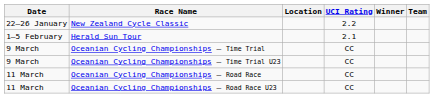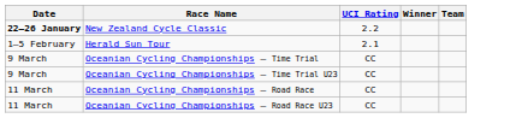 <table class="wikitable sortable">
 <tr>
 <th>Date</th>
 <th>Race Name</th>
-<th>Location</th>
 <th><a href='#'>UCI Rating</a></th>
 <th>Winner</th>
 <th>Team</th>
 </tr>
 <tr>
-<td>22–26 January</td>
+<td><strong>22–26 January</strong></td>
 <td><a href='#'>New Zealand Cycle Classic</a></td>
-<td></td>
 <td align=center>2.2</td>
 <td></td>
 <td></td>
 </tr>
 <tr>
 <td>1–5 February</td>
 <td><a href='#'>Herald Sun Tour</a></td>
-<td></td>
 <td align=center>2.1</td>
 <td></td>
 <td></td>
 </tr>
 <tr>
 <td>9 March</td>
 <td><a href='#'>Oceanian Cycling Championships</a> – <small>Time Trial</small></td>
-<td></td>
 <td align=center>CC</td>
 <td></td>
 <td></td>
 </tr>
 <tr>
 <td>9 March</td>
 <td><a href='#'>Oceanian Cycling Championships</a> – <small>Time Trial U23</small></td>
-<td></td>
 <td align=center>CC</td>
 <td></td>
 <td></td>
 </tr>
 <tr>
 <td>11 March</td>
 <td><a href='#'>Oceanian Cycling Championships</a> – <small>Road Race</small></td>
-<td></td>
 <td align=center>CC</td>
 <td></td>
 <td></td>
 </tr>
 <tr>
 <td>11 March</td>
 <td><a href='#'>Oceanian Cycling Championships</a> – <small>Road Race U23</small></td>
-<td></td>
 <td align=center>CC</td>
 <td></td>
 <td></td>
 </tr>
 </table>
